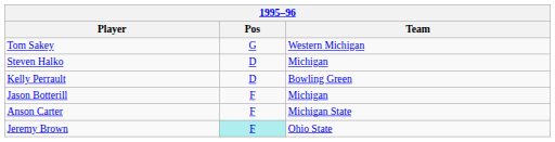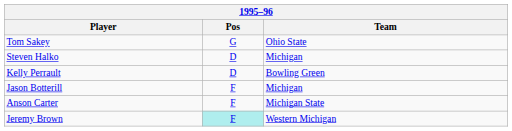 <table class="wikitable" width=95%>
 <tr>
 <th colspan=3><a href='#'>1995–96</a></th>
 </tr>
 <tr>
 <th>Player</th>
 <th>Pos</th>
 <th>Team</th>
 </tr>
 <tr>
 <td><a href='#'>Tom Sakey</a></td>
 <td style="text-align:center;"><a href='#'>G</a></td>
-<td><a href='#'>Western Michigan</a></td>
+<td><a href='#'>Ohio State</a></td>
 </tr>
 <tr>
 <td><a href='#'>Steven Halko</a></td>
 <td style="text-align:center;"><a href='#'>D</a></td>
 <td><a href='#'>Michigan</a></td>
 </tr>
 <tr>
 <td><a href='#'>Kelly Perrault</a></td>
 <td style="text-align:center;"><a href='#'>D</a></td>
 <td><a href='#'>Bowling Green</a></td>
 </tr>
 <tr>
 <td><a href='#'>Jason Botterill</a></td>
 <td style="text-align:center;"><a href='#'>F</a></td>
 <td><a href='#'>Michigan</a></td>
 </tr>
 <tr>
 <td><a href='#'>Anson Carter</a></td>
 <td style="text-align:center;"><a href='#'>F</a></td>
 <td><a href='#'>Michigan State</a></td>
 </tr>
 <tr>
 <td><a href='#'>Jeremy Brown</a></td>
 <td style="background: paleturquoise; text-align:center;"><a href='#'>F</a></td>
-<td><a href='#'>Ohio State</a></td>
+<td><a href='#'>Western Michigan</a></td>
 </tr>
 </table>
